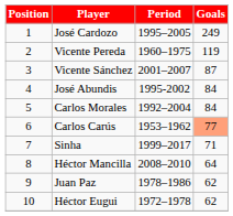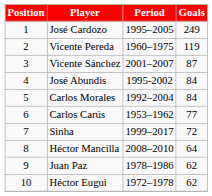 <table class="wikitable" style="text-align:center;margin-left:1em">
 <tr style="color:White;">
 <th style="background:#FF0000;">Position</th>
 <th style="background:#FF0000;">Player</th>
 <th style="background:#FF0000;">Period</th>
 <th style="background:#FF0000;">Goals</th>
 </tr>
 <tr>
 <td>1</td>
 <td style="text-align:left;"> José Cardozo</td>
 <td>1995–2005</td>
 <td>249</td>
 </tr>
 <tr>
 <td>2</td>
 <td style="text-align:left;"> Vicente Pereda</td>
 <td>1960–1975</td>
 <td>119</td>
 </tr>
 <tr>
 <td>3</td>
 <td style="text-align:left;"> Vicente Sánchez</td>
 <td>2001–2007</td>
 <td>87</td>
 </tr>
 <tr>
 <td>4</td>
 <td style="text-align:left;"> José Abundis</td>
 <td>1995-2002</td>
 <td>84</td>
 </tr>
 <tr>
 <td>5</td>
 <td style="text-align:left;"> Carlos Morales</td>
 <td>1992–2004</td>
 <td>84</td>
 </tr>
 <tr>
 <td>6</td>
 <td style="text-align:left;"> Carlos Carús</td>
 <td>1953–1962</td>
-<td style="background: lightsalmon;">77</td>
+<td>77</td>
 </tr>
 <tr>
 <td>7</td>
 <td style="text-align:left;"> Sinha</td>
 <td>1999–2017</td>
-<td>71</td>
+<td>72</td>
 </tr>
 <tr>
 <td>8</td>
 <td style="text-align:left;"> Héctor Mancilla</td>
 <td>2008–2010</td>
 <td>64</td>
 </tr>
 <tr>
 <td>9</td>
 <td style="text-align:left;"> Juan Paz</td>
 <td>1978–1986</td>
 <td>62</td>
 </tr>
 <tr>
 <td>10</td>
 <td style="text-align:left;"> Héctor Eugui</td>
 <td>1972–1978</td>
 <td>62</td>
 </tr>
 <tr>
 </tr>
 </table>
